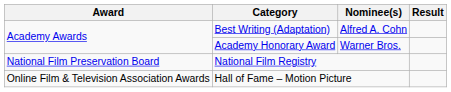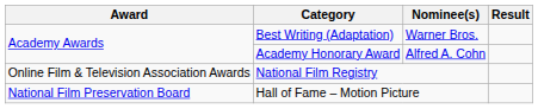 <table class="wikitable plainrowheaders">
 <tr>
 <th scope="col">Award</th>
 <th scope="col">Category</th>
 <th scope="col">Nominee(s)</th>
 <th scope="col">Result</th>
 </tr>
 <tr>
 <td rowspan="2"><a href='#'>Academy Awards</a></td>
 <td><a href='#'>Best Writing (Adaptation)</a></td>
+<td><a href='#'>Warner Bros.</a></td>
+<td></td>
+</tr>
+<tr>
+<td><a href='#'>Academy Honorary Award</a></td>
 <td><a href='#'>Alfred A. Cohn</a></td>
 <td></td>
 </tr>
 <tr>
-<td><a href='#'>Academy Honorary Award</a></td>
-<td><a href='#'>Warner Bros.</a></td>
+<td>Online Film & Television Association Awards</td>
+<td colspan="2"><a href='#'>National Film Registry</a></td>
 <td></td>
 </tr>
 <tr>
 <td><a href='#'>National Film Preservation Board</a></td>
-<td colspan="2"><a href='#'>National Film Registry</a></td>
-<td></td>
-</tr>
-<tr>
-<td>Online Film & Television Association Awards</td>
 <td colspan="2">Hall of Fame – Motion Picture</td>
 <td></td>
 </tr>
 </table>
